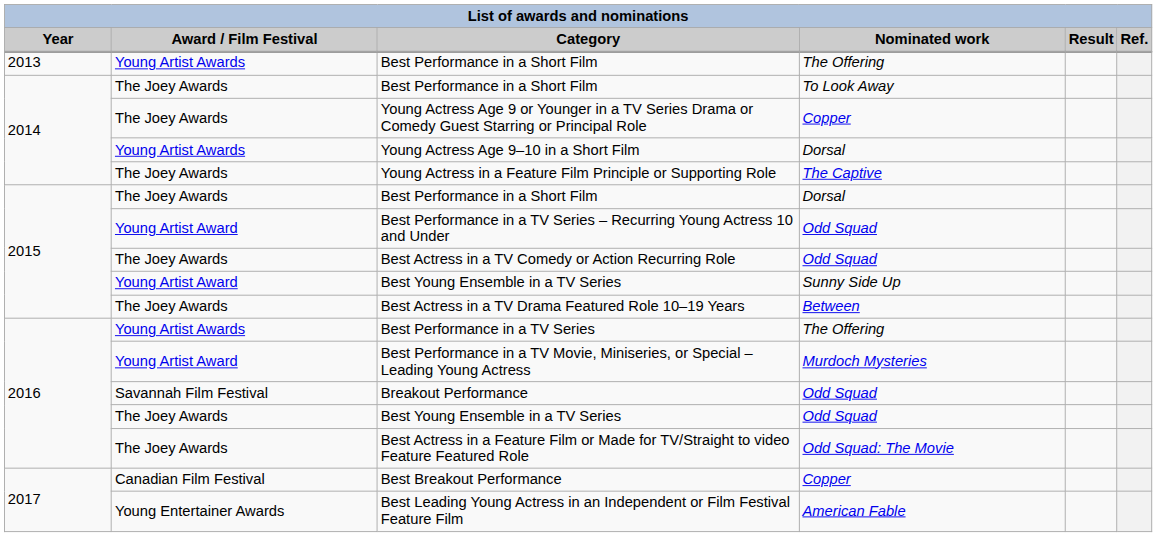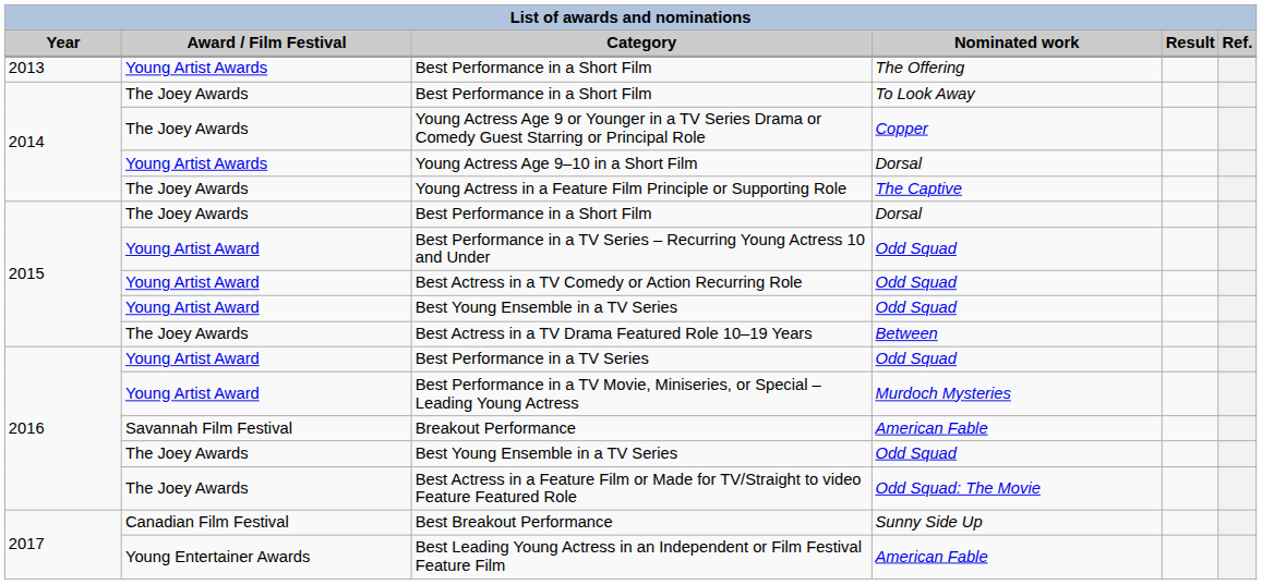 <table class="wikitable">
 <tr style="text-align:center;">
 <th colspan=6 style="background:#B0C4DE;">List of awards and nominations</th>
 </tr>
 <tr style="text-align:center;">
 <th style="background:#ccc;" width="10%">Year</th>
 <th style="background:#ccc;" width="25%">Award / Film Festival</th>
 <th style="background:#ccc;" width="40%">Category</th>
 <th style="background:#ccc;" width="25%">Nominated work</th>
 <th style="background:#ccc;" width="15%">Result</th>
 <th style="background:#ccc;" width="5%" class="unsortable">Ref.</th>
 </tr>
 <tr style="border-top:2px solid gray;">
 </tr>
 <tr>
 <td>2013</td>
 <td><a href='#'>Young Artist Awards</a></td>
 <td>Best Performance in a Short Film</td>
 <td><em>The Offering</em></td>
 <td></td>
 <th style="text-align:center;"></th>
 </tr>
 <tr>
 <td rowspan="4;">2014</td>
 <td>The Joey Awards</td>
 <td>Best Performance in a Short Film</td>
 <td><em>To Look Away</em></td>
 <td></td>
 <th style="text-align:center;"></th>
 </tr>
 <tr>
 <td>The Joey Awards</td>
 <td>Young Actress Age 9 or Younger in a TV Series Drama or Comedy Guest Starring or Principal Role</td>
 <td><em><a href='#'>Copper</a></em></td>
 <td></td>
 <th style="text-align:center;"></th>
 </tr>
 <tr>
 <td><a href='#'>Young Artist Awards</a></td>
 <td>Young Actress Age 9–10 in a Short Film</td>
 <td><em>Dorsal</em></td>
 <td></td>
 <th style="text-align:center;"></th>
 </tr>
 <tr>
 <td>The Joey Awards</td>
 <td>Young Actress in a Feature Film Principle or Supporting Role</td>
 <td><em><a href='#'>The Captive</a></em></td>
 <td></td>
 <th style="text-align:center;"></th>
 </tr>
 <tr>
 <td rowspan="5;">2015</td>
 <td>The Joey Awards</td>
 <td>Best Performance in a Short Film</td>
 <td><em>Dorsal</em></td>
 <td></td>
 <th style="text-align:center;"></th>
 </tr>
 <tr>
 <td><a href='#'>Young Artist Award</a></td>
 <td>Best Performance in a TV Series – Recurring Young Actress 10 and Under</td>
 <td><em><a href='#'>Odd Squad</a></em></td>
 <td></td>
 <th style="text-align:center;"></th>
 </tr>
 <tr>
-<td>The Joey Awards</td>
+<td><a href='#'>Young Artist Award</a></td>
 <td>Best Actress in a TV Comedy or Action Recurring Role</td>
 <td><em><a href='#'>Odd Squad</a></em></td>
 <td></td>
 <th style="text-align:center;"></th>
 </tr>
 <tr>
 <td><a href='#'>Young Artist Award</a></td>
 <td>Best Young Ensemble in a TV Series</td>
-<td><em>Sunny Side Up</em></td>
+<td><em><a href='#'>Odd Squad</a></em></td>
 <td></td>
 <th style="text-align:center;"></th>
 </tr>
 <tr>
 <td>The Joey Awards</td>
 <td>Best Actress in a TV Drama Featured Role 10–19 Years</td>
 <td><em><a href='#'>Between</a></em></td>
 <td></td>
 <th style="text-align:center;"></th>
 </tr>
 <tr>
 <td rowspan="5;">2016</td>
-<td><a href='#'>Young Artist Awards</a></td>
+<td><a href='#'>Young Artist Award</a></td>
 <td>Best Performance in a TV Series</td>
-<td><em>The Offering</em></td>
+<td><em><a href='#'>Odd Squad</a></em></td>
 <td></td>
 <th style="text-align:center;"></th>
 </tr>
 <tr>
 <td><a href='#'>Young Artist Award</a></td>
 <td>Best Performance in a TV Movie, Miniseries, or Special – Leading Young Actress</td>
 <td><em><a href='#'>Murdoch Mysteries</a></em></td>
 <td></td>
 <th style="text-align:center;"></th>
 </tr>
 <tr>
 <td>Savannah Film Festival</td>
 <td>Breakout Performance</td>
-<td><em><a href='#'>Odd Squad</a></em></td>
+<td><em><a href='#'>American Fable</a></em></td>
 <td></td>
 <th style="text-align:center;"></th>
 </tr>
 <tr>
 <td>The Joey Awards</td>
 <td>Best Young Ensemble in a TV Series</td>
 <td><em><a href='#'>Odd Squad</a></em></td>
 <td></td>
 <th style="text-align:center;"></th>
 </tr>
 <tr>
 <td>The Joey Awards</td>
 <td>Best Actress in a Feature Film or Made for TV/Straight to video Feature Featured Role</td>
 <td><em><a href='#'>Odd Squad: The Movie</a></em></td>
 <td></td>
 <th style="text-align:center;"></th>
 </tr>
 <tr>
 <td rowspan="2;">2017</td>
 <td>Canadian Film Festival</td>
 <td>Best Breakout Performance</td>
-<td><em><a href='#'>Copper</a></em></td>
+<td><em>Sunny Side Up</em></td>
 <td></td>
 <th style="text-align:center;"></th>
 </tr>
 <tr>
 <td>Young Entertainer Awards</td>
 <td>Best Leading Young Actress in an Independent or Film Festival Feature Film</td>
 <td><em><a href='#'>American Fable</a></em></td>
 <td></td>
 <th style="text-align:center;"></th>
 </tr>
 </table>
